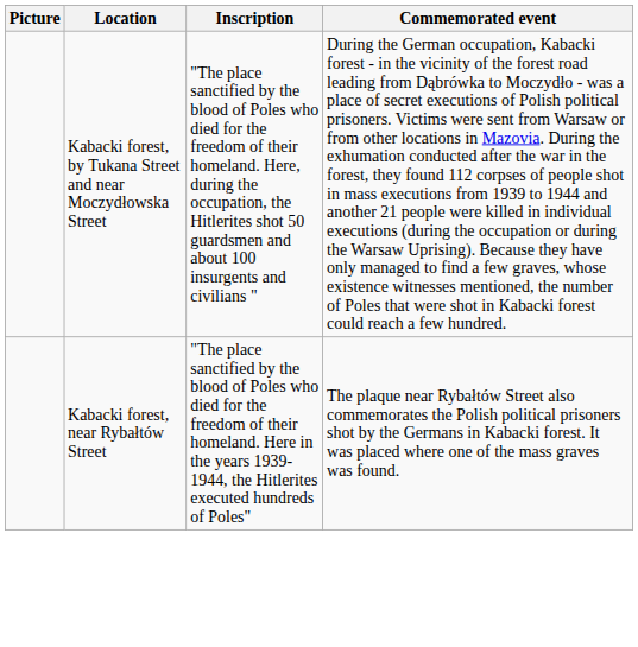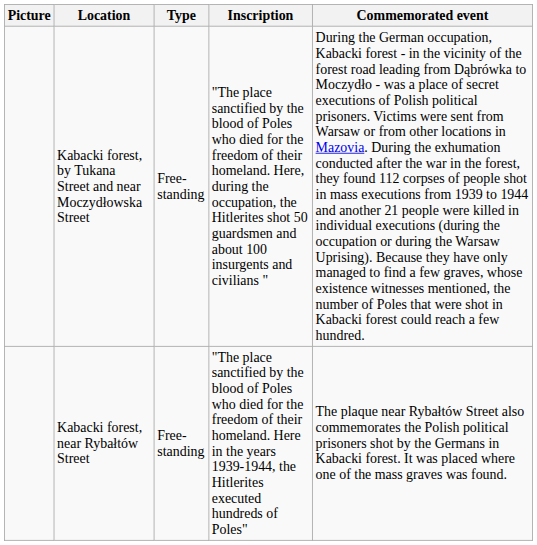 <table class="wikitable sortable">
 <tr>
 <th scope="col">Picture</th>
 <th scope="col">Location</th>
+<th scope="col">Type</th>
 <th scope="col">Inscription</th>
 <th scope="col">Commemorated event</th>
 </tr>
 <tr>
 <td></td>
 <td>Kabacki forest, by Tukana Street and near Moczydłowska Street</td>
+<td>Free-standing</td>
 <td>"The place sanctified by the blood of Poles who died for the freedom of their homeland. Here, during the occupation, the Hitlerites shot 50 guardsmen and about 100 insurgents and civilians "</td>
 <td>During the German occupation, Kabacki forest - in the vicinity of the forest road leading from Dąbrówka to Moczydło - was a place of secret executions of Polish political prisoners. Victims were sent from Warsaw or from other locations in <a href='#'>Mazovia</a>. During the exhumation conducted after the war in the forest, they found 112 corpses of people shot in mass executions from 1939 to 1944 and another 21 people were killed in individual executions (during the occupation or during the Warsaw Uprising). Because they have only managed to find a few graves, whose existence witnesses mentioned, the number of Poles that were shot in Kabacki forest could reach a few hundred.</td>
 </tr>
 <tr>
 <td></td>
 <td>Kabacki forest, near Rybałtów Street</td>
+<td>Free-standing</td>
 <td>"The place sanctified by the blood of Poles who died for the freedom of their homeland. Here in the years 1939-1944, the Hitlerites executed hundreds of Poles"</td>
 <td>The plaque near Rybałtów Street also commemorates the Polish political prisoners shot by the Germans in Kabacki forest. It was placed where one of the mass graves was found.</td>
 </tr>
 </table>
